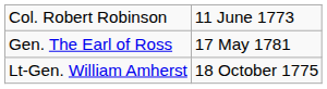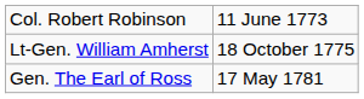 <table class="wikitable">
 <tr>
 <td>Col. Robert Robinson</td>
 <td>11 June 1773</td>
 </tr>
 <tr>
+<td>Lt-Gen. <a href='#'>William Amherst</a></td>
+<td>18 October 1775</td>
+</tr>
+<tr>
 <td>Gen. <a href='#'>The Earl of Ross</a></td>
 <td>17 May 1781</td>
 </tr>
-<tr>
-<td>Lt-Gen. <a href='#'>William Amherst</a></td>
-<td>18 October 1775</td>
-</tr>
 </table>
